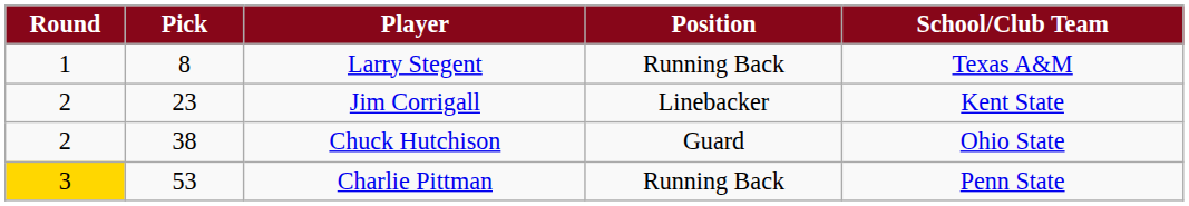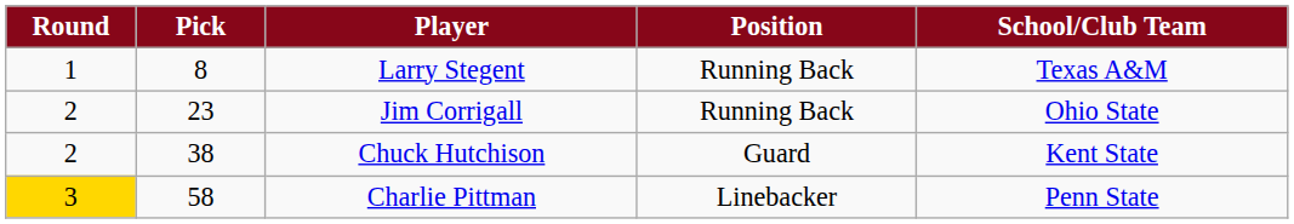 <table class="wikitable sortable">
 <tr>
 <th style="background:#870619;color:white;" width="7%">Round</th>
 <th style="background:#870619;color:white;" width="7%">Pick</th>
 <th style="background:#870619;color:white;" width="20%">Player</th>
 <th style="background:#870619;color:white;" width="15%">Position</th>
 <th style="background:#870619;color:white;" width="20%">School/Club Team</th>
 </tr>
 <tr>
 <td align=center>1</td>
 <td align=center>8</td>
 <td align=center><a href='#'>Larry Stegent</a></td>
 <td align=center>Running Back</td>
 <td align=center><a href='#'>Texas A&M</a></td>
 </tr>
 <tr>
 <td align=center>2</td>
 <td align=center>23</td>
 <td align=center><a href='#'>Jim Corrigall</a></td>
-<td align=center>Linebacker</td>
-<td align=center><a href='#'>Kent State</a></td>
+<td align=center>Running Back</td>
+<td align=center><a href='#'>Ohio State</a></td>
 </tr>
 <tr>
 <td align=center>2</td>
 <td align=center>38</td>
 <td align=center><a href='#'>Chuck Hutchison</a></td>
 <td align=center>Guard</td>
-<td align=center><a href='#'>Ohio State</a></td>
+<td align=center><a href='#'>Kent State</a></td>
 </tr>
 <tr>
 <td align=center style="background: gold;">3</td>
-<td align=center>53</td>
+<td align=center>58</td>
 <td align=center><a href='#'>Charlie Pittman</a></td>
-<td align=center>Running Back</td>
+<td align=center>Linebacker</td>
 <td align=center><a href='#'>Penn State</a></td>
 </tr>
 </table>
